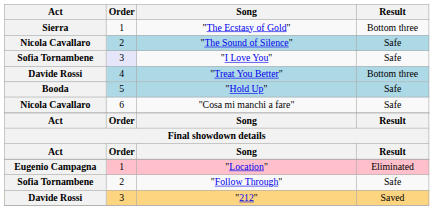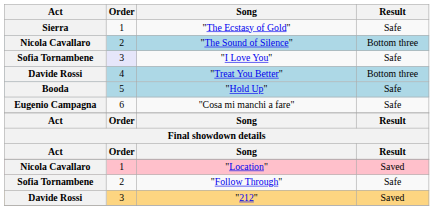 <table class="wikitable plainrowheaders" style="text-align:center;">
 <tr>
 <th scope="col" style="width:10em;">Act</th>
 <th scope="col">Order</th>
 <th scope="col" style="width:22em;">Song</th>
 <th scope="col" style="width:7em;">Result</th>
 </tr>
 <tr>
 <th scope="row">Sierra</th>
 <td>1</td>
 <td>"<a href='#'>The Ecstasy of Gold</a>"</td>
-<td>Bottom three</td>
+<td>Safe</td>
 </tr>
 <tr bgcolor=lightblue>
 <th scope="row">Nicola Cavallaro</th>
 <td>2</td>
 <td>"<a href='#'>The Sound of Silence</a>"</td>
-<td>Safe</td>
+<td>Bottom three</td>
 </tr>
 <tr>
 <th scope="row">Sofia Tornambene</th>
 <td style="background: lavender;">3</td>
 <td>"<a href='#'>I Love You</a>"</td>
 <td>Safe</td>
 </tr>
 <tr bgcolor=lightblue>
 <th scope="row">Davide Rossi</th>
 <td>4</td>
 <td>"<a href='#'>Treat You Better</a>"</td>
 <td>Bottom three</td>
 </tr>
 <tr bgcolor=lightblue>
 <th scope="row">Booda</th>
 <td>5</td>
 <td>"<a href='#'>Hold Up</a>"</td>
 <td>Safe</td>
 </tr>
 <tr>
-<th scope="row">Nicola Cavallaro</th>
+<th scope="row">Eugenio Campagna</th>
 <td>6</td>
 <td>"Cosa mi manchi a fare"</td>
 <td>Safe</td>
 </tr>
 <tr>
 </tr>
 <tr>
 <th scope="col" style="width:10em;">Act</th>
 <th scope="col">Order</th>
 <th scope="col" style="width:20em;">Song</th>
 <th scope="col" style="width:7em;">Result</th>
 </tr>
 <tr>
 <th colspan="4">Final showdown details</th>
 </tr>
 <tr>
 <th scope="col" style="width:10em;">Act</th>
 <th scope="col">Order</th>
 <th scope="col" style="width:20em;">Song</th>
 <th scope="col" style="width:7em;">Result</th>
 </tr>
 <tr>
 </tr>
 <tr bgcolor=pink>
-<th scope="row">Eugenio Campagna</th>
+<th scope="row">Nicola Cavallaro</th>
 <td>1</td>
 <td>"<a href='#'>Location</a>"</td>
-<td>Eliminated</td>
+<td>Saved</td>
 </tr>
 <tr>
 <th scope="row">Sofia Tornambene</th>
 <td>2</td>
 <td>"<a href='#'>Follow Through</a>"</td>
 <td>Safe</td>
 </tr>
 <tr style="background:#fdd581">
 <th scope="row">Davide Rossi</th>
 <td>3</td>
 <td>"<a href='#'>212</a>"</td>
 <td>Saved</td>
 </tr>
 <tr>
 </tr>
 </table>
